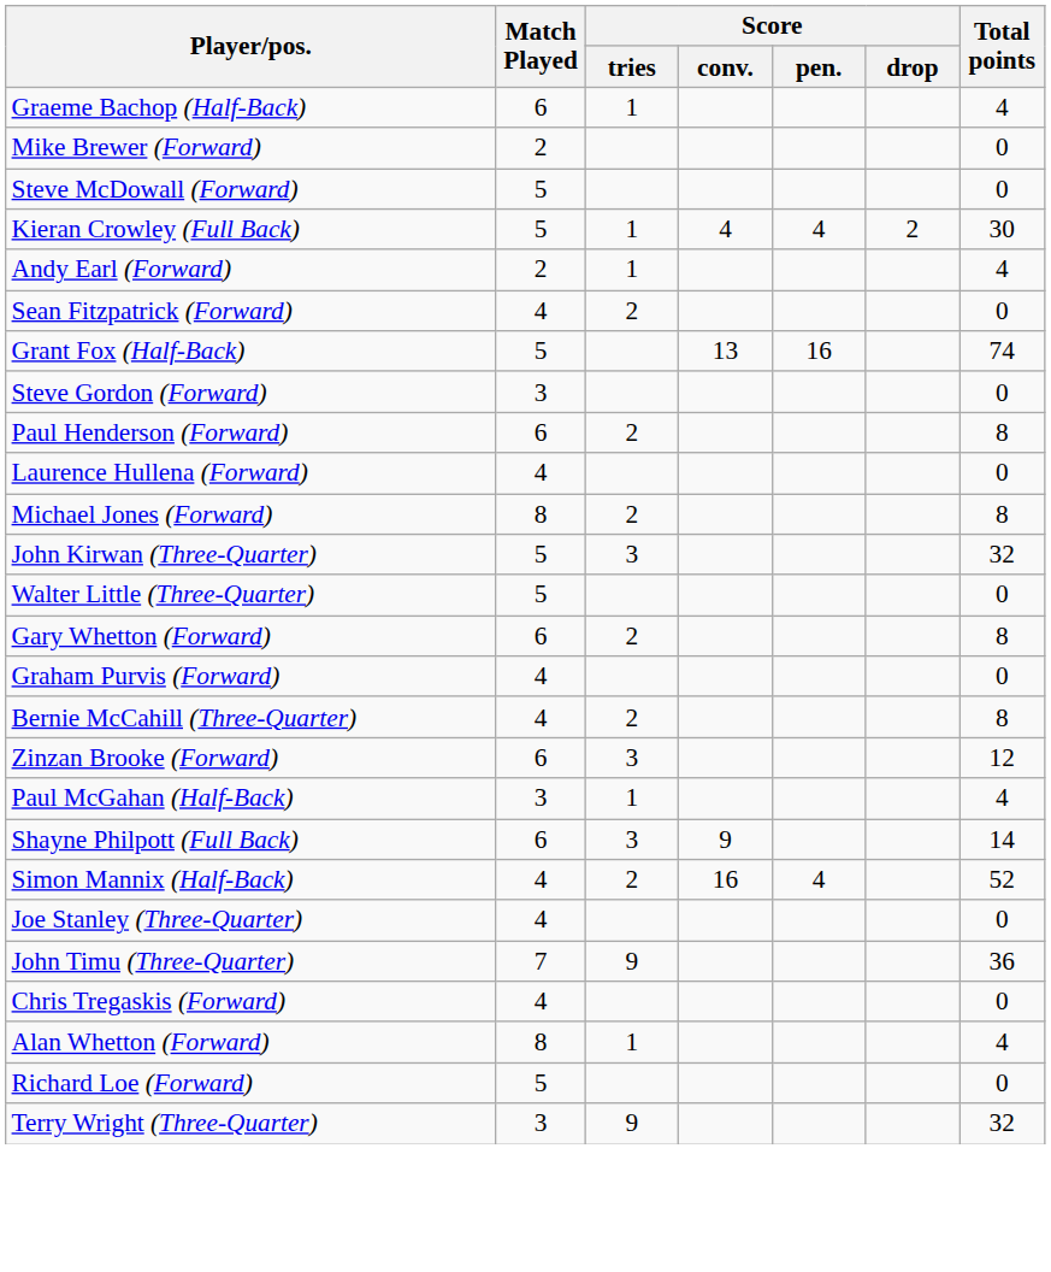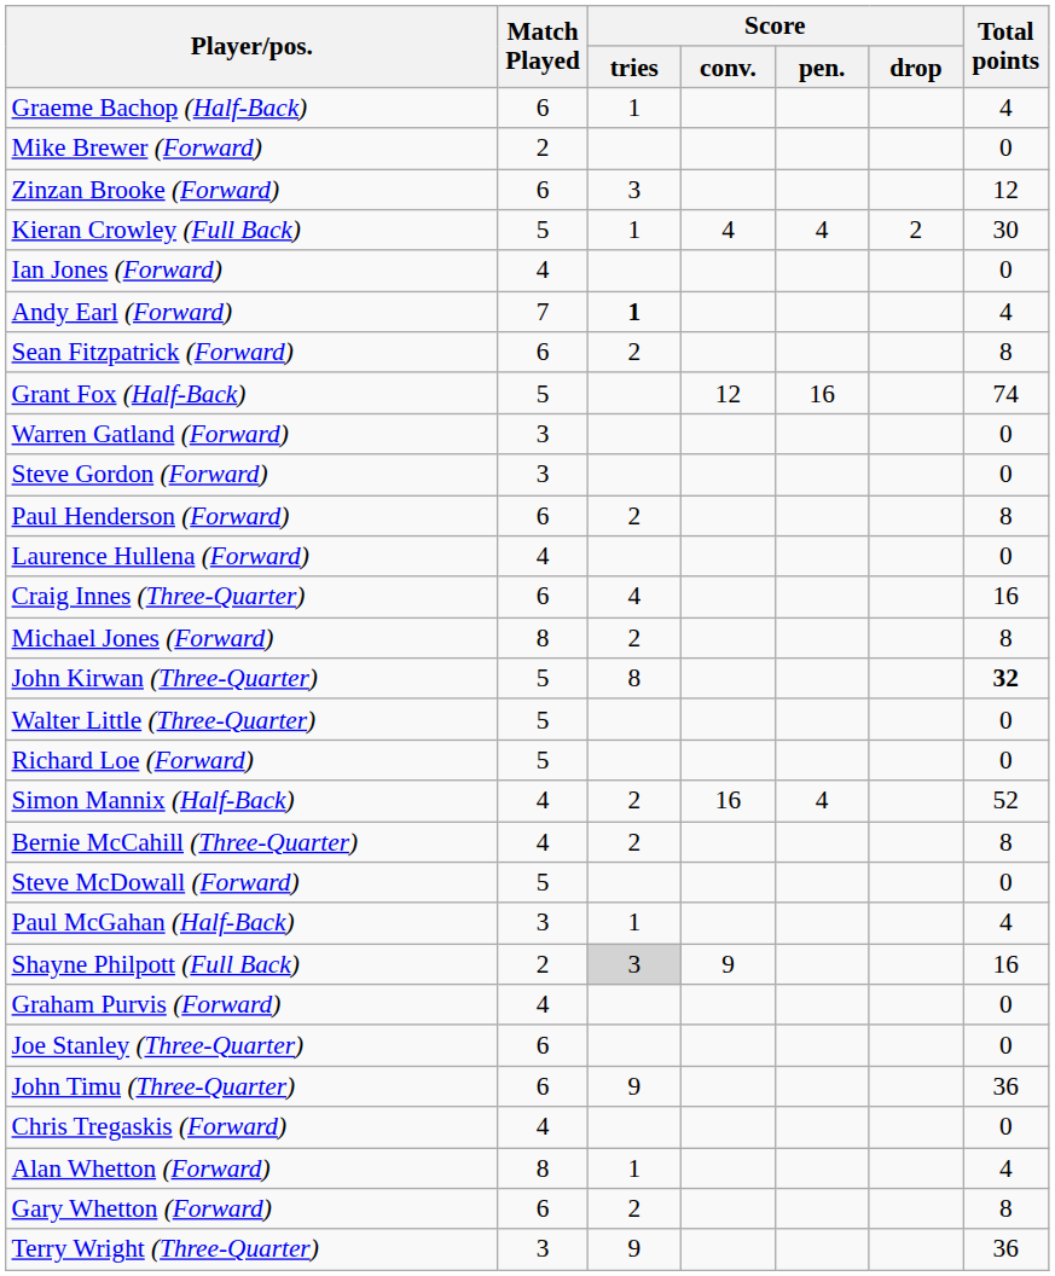 <table class="wikitable sortable" style= "width:650px">
 <tr>
 <th rowspan=2 width="500px">Player/pos.</th>
 <th rowspan=2 width="50px">Match <br>Played</th>
 <th colspan=4 width="50px">Score</th>
 <th rowspan=2 width="50px">Total points</th>
 </tr>
 <tr>
 <th width="9%">tries</th>
 <th width="9%">conv.</th>
 <th width="9%">pen.</th>
 <th width="9%">drop</th>
 </tr>
 <tr align=center>
 <td align=left><a href='#'>Graeme Bachop</a> <em>(<a href='#'>Half-Back</a>)</em></td>
 <td>6</td>
 <td>1</td>
 <td></td>
 <td></td>
 <td></td>
 <td>4</td>
 </tr>
 <tr align=center>
 <td align=left><a href='#'>Mike Brewer</a> <em>(<a href='#'>Forward</a>)</em></td>
 <td>2</td>
 <td></td>
 <td></td>
 <td></td>
 <td></td>
 <td>0</td>
 </tr>
 <tr align=center>
-<td align=left><a href='#'>Steve McDowall</a> <em>(<a href='#'>Forward</a>)</em></td>
-<td>5</td>
+<td align=left><a href='#'>Zinzan Brooke</a> <em>(<a href='#'>Forward</a>)</em></td>
+<td>6</td>
+<td>3</td>
 <td></td>
 <td></td>
 <td></td>
-<td></td>
-<td>0</td>
+<td>12</td>
 </tr>
 <tr align=center>
 <td align=left><a href='#'>Kieran Crowley</a> <em>(<a href='#'>Full Back</a>)</em></td>
 <td>5</td>
 <td>1</td>
 <td>4</td>
 <td>4</td>
 <td>2</td>
 <td>30</td>
 </tr>
 <tr align=center>
+<td align=left><a href='#'>Ian Jones</a> <em>(<a href='#'>Forward</a>)</em></td>
+<td>4</td>
+<td></td>
+<td></td>
+<td></td>
+<td></td>
+<td>0</td>
+</tr>
+<tr align=center>
 <td align=left><a href='#'>Andy Earl</a> <em>(<a href='#'>Forward</a>)</em></td>
-<td>2</td>
-<td>1</td>
+<td>7</td>
+<td><strong>1</strong></td>
 <td></td>
 <td></td>
 <td></td>
 <td>4</td>
 </tr>
 <tr align=center>
 <td align=left><a href='#'>Sean Fitzpatrick</a> <em>(<a href='#'>Forward</a>)</em></td>
-<td>4</td>
+<td>6</td>
 <td>2</td>
 <td></td>
 <td></td>
 <td></td>
-<td>0</td>
+<td>8</td>
 </tr>
 <tr align=center>
 <td align=left><a href='#'>Grant Fox</a> <em>(<a href='#'>Half-Back</a>)</em></td>
 <td>5</td>
 <td></td>
-<td>13</td>
+<td>12</td>
 <td>16</td>
 <td></td>
 <td>74</td>
+</tr>
+<tr align=center>
+<td align=left><a href='#'>Warren Gatland</a> <em>(<a href='#'>Forward</a>)</em></td>
+<td>3</td>
+<td></td>
+<td></td>
+<td></td>
+<td></td>
+<td>0</td>
 </tr>
 <tr align=center>
 <td align=left><a href='#'>Steve Gordon</a> <em>(<a href='#'>Forward</a>)</em></td>
 <td>3</td>
 <td></td>
 <td></td>
 <td></td>
 <td></td>
 <td>0</td>
 </tr>
 <tr align=center>
 <td align=left><a href='#'>Paul Henderson</a> <em>(<a href='#'>Forward</a>)</em></td>
 <td>6</td>
 <td>2</td>
 <td></td>
 <td></td>
 <td></td>
 <td>8</td>
 </tr>
 <tr align=center>
 <td align=left><a href='#'>Laurence Hullena</a> <em>(<a href='#'>Forward</a>)</em></td>
 <td>4</td>
 <td></td>
 <td></td>
 <td></td>
 <td></td>
 <td>0</td>
 </tr>
 <tr align=center>
+<td align=left><a href='#'>Craig Innes</a> <em>(<a href='#'>Three-Quarter</a>)</em></td>
+<td>6</td>
+<td>4</td>
+<td></td>
+<td></td>
+<td></td>
+<td>16</td>
+</tr>
+<tr align=center>
 <td align=left><a href='#'>Michael Jones</a> <em>(<a href='#'>Forward</a>)</em></td>
 <td>8</td>
 <td>2</td>
 <td></td>
 <td></td>
 <td></td>
 <td>8</td>
 </tr>
 <tr align=center>
 <td align=left><a href='#'>John Kirwan</a> <em>(<a href='#'>Three-Quarter</a>)</em></td>
 <td>5</td>
-<td>3</td>
+<td>8</td>
 <td></td>
 <td></td>
 <td></td>
-<td>32</td>
+<td><strong>32</strong></td>
 </tr>
 <tr align=center>
 <td align=left><a href='#'>Walter Little</a> <em>(<a href='#'>Three-Quarter</a>)</em></td>
 <td>5</td>
 <td></td>
 <td></td>
 <td></td>
 <td></td>
 <td>0</td>
 </tr>
 <tr align=center>
-<td align=left><a href='#'>Gary Whetton</a> <em>(<a href='#'>Forward</a>)</em></td>
-<td>6</td>
-<td>2</td>
-<td></td>
-<td></td>
-<td></td>
-<td>8</td>
-</tr>
-<tr align=center>
-<td align=left><a href='#'>Graham Purvis</a> <em>(<a href='#'>Forward</a>)</em></td>
-<td>4</td>
+<td align=left><a href='#'>Richard Loe</a> <em>(<a href='#'>Forward</a>)</em></td>
+<td>5</td>
 <td></td>
 <td></td>
 <td></td>
 <td></td>
 <td>0</td>
+</tr>
+<tr align=center>
+<td align=left><a href='#'>Simon Mannix</a> <em>(<a href='#'>Half-Back</a>)</em></td>
+<td>4</td>
+<td>2</td>
+<td>16</td>
+<td>4</td>
+<td></td>
+<td>52</td>
 </tr>
 <tr align=center>
 <td align=left><a href='#'>Bernie McCahill</a> <em>(<a href='#'>Three-Quarter</a>)</em></td>
 <td>4</td>
 <td>2</td>
 <td></td>
 <td></td>
 <td></td>
 <td>8</td>
 </tr>
 <tr align=center>
-<td align=left><a href='#'>Zinzan Brooke</a> <em>(<a href='#'>Forward</a>)</em></td>
-<td>6</td>
-<td>3</td>
+<td align=left><a href='#'>Steve McDowall</a> <em>(<a href='#'>Forward</a>)</em></td>
+<td>5</td>
 <td></td>
 <td></td>
 <td></td>
-<td>12</td>
+<td></td>
+<td>0</td>
 </tr>
 <tr align=center>
 <td align=left><a href='#'>Paul McGahan</a> <em>(<a href='#'>Half-Back</a>)</em></td>
 <td>3</td>
 <td>1</td>
 <td></td>
 <td></td>
 <td></td>
 <td>4</td>
 </tr>
 <tr align=center>
 <td align=left><a href='#'>Shayne Philpott</a> <em>(<a href='#'>Full Back</a>)</em></td>
-<td>6</td>
-<td>3</td>
+<td>2</td>
+<td style="background: lightgrey;">3</td>
 <td>9</td>
 <td></td>
 <td></td>
-<td>14</td>
+<td>16</td>
 </tr>
 <tr align=center>
-<td align=left><a href='#'>Simon Mannix</a> <em>(<a href='#'>Half-Back</a>)</em></td>
-<td>4</td>
-<td>2</td>
-<td>16</td>
-<td>4</td>
-<td></td>
-<td>52</td>
-</tr>
-<tr align=center>
-<td align=left><a href='#'>Joe Stanley</a> <em>(<a href='#'>Three-Quarter</a>)</em></td>
+<td align=left><a href='#'>Graham Purvis</a> <em>(<a href='#'>Forward</a>)</em></td>
 <td>4</td>
 <td></td>
 <td></td>
 <td></td>
 <td></td>
 <td>0</td>
 </tr>
 <tr align=center>
+<td align=left><a href='#'>Joe Stanley</a> <em>(<a href='#'>Three-Quarter</a>)</em></td>
+<td>6</td>
+<td></td>
+<td></td>
+<td></td>
+<td></td>
+<td>0</td>
+</tr>
+<tr align=center>
 <td align=left><a href='#'>John Timu</a> <em>(<a href='#'>Three-Quarter</a>)</em></td>
-<td>7</td>
+<td>6</td>
 <td>9</td>
 <td></td>
 <td></td>
 <td></td>
 <td>36</td>
 </tr>
 <tr align=center>
 <td align=left><a href='#'>Chris Tregaskis</a> <em>(<a href='#'>Forward</a>)</em></td>
 <td>4</td>
 <td></td>
 <td></td>
 <td></td>
 <td></td>
 <td>0</td>
 </tr>
 <tr align=center>
 <td align=left><a href='#'>Alan Whetton</a> <em>(<a href='#'>Forward</a>)</em></td>
 <td>8</td>
 <td>1</td>
 <td></td>
 <td></td>
 <td></td>
 <td>4</td>
 </tr>
 <tr align=center>
-<td align=left><a href='#'>Richard Loe</a> <em>(<a href='#'>Forward</a>)</em></td>
-<td>5</td>
+<td align=left><a href='#'>Gary Whetton</a> <em>(<a href='#'>Forward</a>)</em></td>
+<td>6</td>
+<td>2</td>
 <td></td>
 <td></td>
 <td></td>
-<td></td>
-<td>0</td>
+<td>8</td>
 </tr>
 <tr align=center>
 <td align=left><a href='#'>Terry Wright</a> <em>(<a href='#'>Three-Quarter</a>)</em></td>
 <td>3</td>
 <td>9</td>
 <td></td>
 <td></td>
 <td></td>
-<td>32</td>
+<td>36</td>
 </tr>
 </table>
